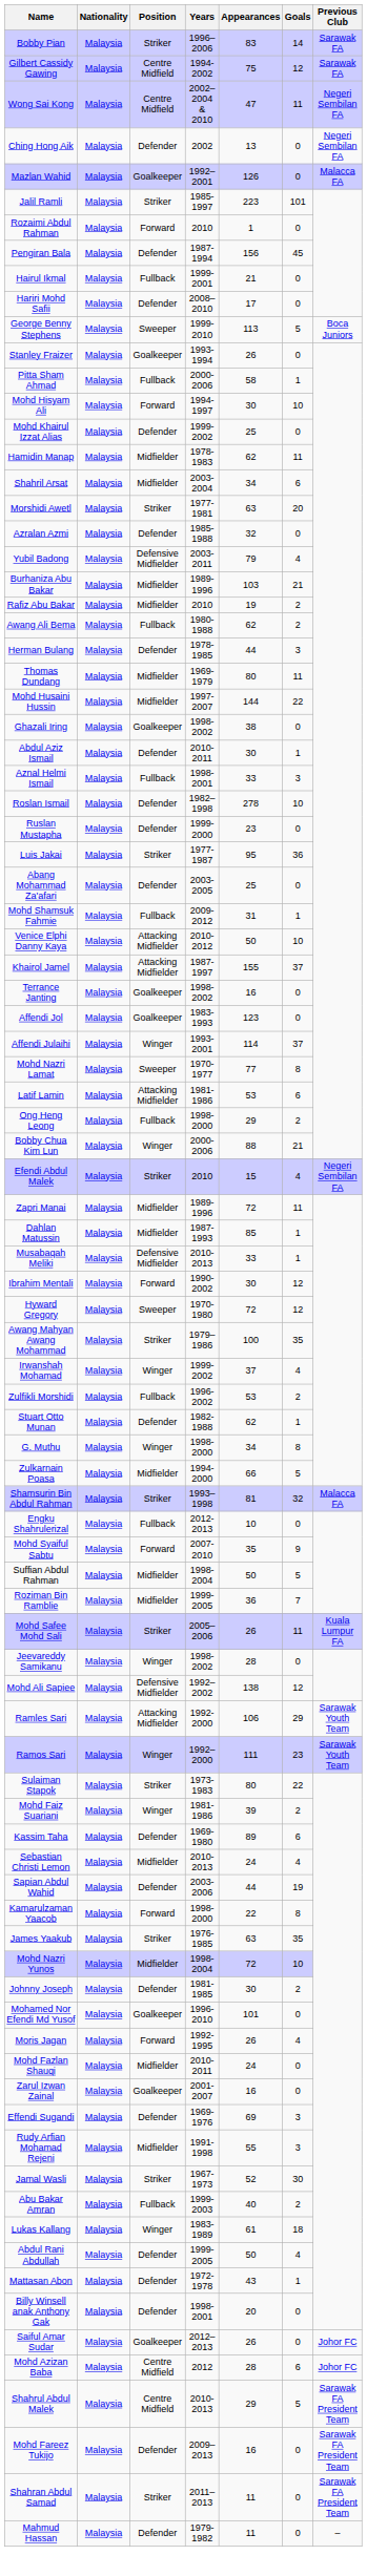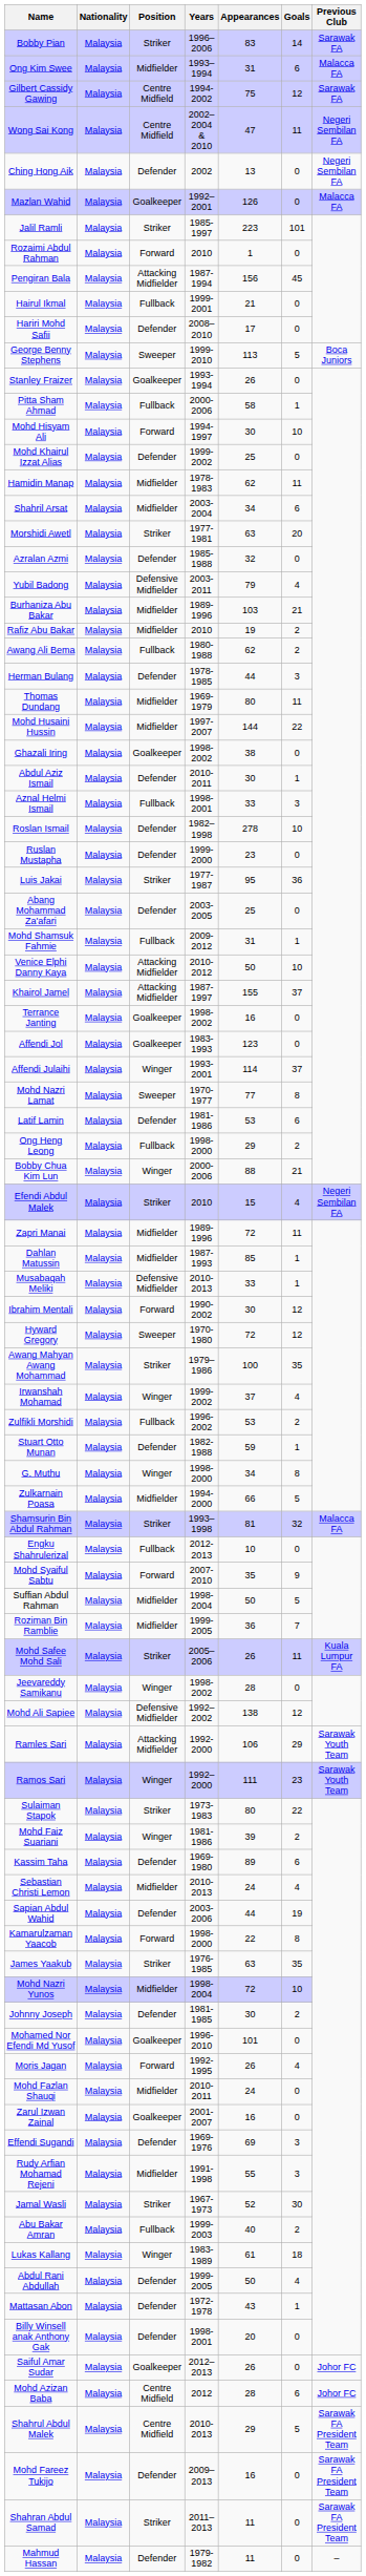 <table class="wikitable sortable" style="text-align: center;">
 <tr>
 <th>Name</th>
 <th>Nationality</th>
 <th>Position</th>
 <th>Years</th>
 <th>Appearances</th>
 <th>Goals</th>
 <th>Previous Club</th>
 </tr>
 <tr>
 <td style="background:#ccccff; color:black"><a href='#'>Bobby Pian</a></td>
 <td style="background:#ccccff; color:black"> <a href='#'>Malaysia</a></td>
 <td style="background:#ccccff; color:black">Striker</td>
 <td style="background:#ccccff; color:black">1996–2006</td>
 <td style="background:#ccccff; color:black">83</td>
 <td style="background:#ccccff; color:black">14</td>
 <td style="background:#ccccff; color:black"><a href='#'>Sarawak FA</a></td>
+</tr>
+<tr>
+<td style="background:#ccccff; color:black"><a href='#'>Ong Kim Swee</a></td>
+<td style="background:#ccccff; color:black"> <a href='#'>Malaysia</a></td>
+<td style="background:#ccccff; color:black">Midfielder</td>
+<td style="background:#ccccff; color:black">1993–1994</td>
+<td style="background:#ccccff; color:black">31</td>
+<td style="background:#ccccff; color:black">6</td>
+<td style="background:#ccccff; color:black"><a href='#'>Malacca FA</a></td>
 </tr>
 <tr>
 <td style="background:#ccccff; color:black"><a href='#'>Gilbert Cassidy Gawing</a></td>
 <td style="background:#ccccff; color:black"> <a href='#'>Malaysia</a></td>
 <td style="background:#ccccff; color:black">Centre Midfield</td>
 <td style="background:#ccccff; color:black">1994-2002</td>
 <td style="background:#ccccff; color:black">75</td>
 <td style="background:#ccccff; color:black">12</td>
 <td style="background:#ccccff; color:black"><a href='#'>Sarawak FA</a></td>
 </tr>
 <tr>
 <td style="background:#ccccff; color:black"><a href='#'>Wong Sai Kong</a></td>
 <td style="background:#ccccff; color:black"> <a href='#'>Malaysia</a></td>
 <td style="background:#ccccff; color:black">Centre Midfield</td>
 <td style="background:#ccccff; color:black">2002–2004 & 2010</td>
 <td style="background:#ccccff; color:black">47</td>
 <td style="background:#ccccff; color:black">11</td>
 <td style="background:#ccccff; color:black"><a href='#'>Negeri Sembilan FA</a></td>
 </tr>
 <tr>
 <td><a href='#'>Ching Hong Aik</a></td>
 <td> <a href='#'>Malaysia</a></td>
 <td>Defender</td>
 <td>2002</td>
 <td>13</td>
 <td>0</td>
 <td><a href='#'>Negeri Sembilan FA</a></td>
 </tr>
 <tr>
 <td style="background:#ccccff; color:black"><a href='#'>Mazlan Wahid</a></td>
 <td style="background:#ccccff; color:black"> <a href='#'>Malaysia</a></td>
 <td style="background:#ccccff; color:black">Goalkeeper</td>
 <td style="background:#ccccff; color:black">1992–2001</td>
 <td style="background:#ccccff; color:black">126</td>
 <td style="background:#ccccff; color:black">0</td>
 <td style="background:#ccccff; color:black"><a href='#'>Malacca FA</a></td>
 </tr>
 <tr>
 <td><a href='#'>Jalil Ramli</a></td>
 <td> <a href='#'>Malaysia</a></td>
 <td>Striker</td>
 <td>1985-1997</td>
 <td>223</td>
 <td>101</td>
 </tr>
 <tr>
 <td><a href='#'>Rozaimi Abdul Rahman</a></td>
 <td> <a href='#'>Malaysia</a></td>
 <td>Forward</td>
 <td>2010</td>
 <td>1</td>
 <td>0</td>
 </tr>
 <tr>
 <td><a href='#'>Pengiran Bala</a></td>
 <td> <a href='#'>Malaysia</a></td>
-<td>Defender</td>
+<td>Attacking Midfielder</td>
 <td>1987-1994</td>
 <td>156</td>
 <td>45</td>
 </tr>
 <tr>
 <td><a href='#'>Hairul Ikmal</a></td>
 <td> <a href='#'>Malaysia</a></td>
 <td>Fullback</td>
 <td>1999-2001</td>
 <td>21</td>
 <td>0</td>
 </tr>
 <tr>
 <td><a href='#'>Hariri Mohd Safii</a></td>
 <td> <a href='#'>Malaysia</a></td>
 <td>Defender</td>
 <td>2008–2010</td>
 <td>17</td>
 <td>0</td>
 </tr>
 <tr>
 <td><a href='#'>George Benny Stephens</a></td>
 <td> <a href='#'>Malaysia</a></td>
 <td>Sweeper</td>
 <td>1999-2010</td>
 <td>113</td>
 <td>5</td>
 <td> <a href='#'>Boca Juniors</a></td>
 </tr>
 <tr>
 <td><a href='#'>Stanley Fraizer</a></td>
 <td> <a href='#'>Malaysia</a></td>
 <td>Goalkeeper</td>
 <td>1993-1994</td>
 <td>26</td>
 <td>0</td>
 </tr>
 <tr>
 <td><a href='#'>Pitta Sham Ahmad</a></td>
 <td> <a href='#'>Malaysia</a></td>
 <td>Fullback</td>
 <td>2000-2006</td>
 <td>58</td>
 <td>1</td>
 </tr>
 <tr>
 <td><a href='#'>Mohd Hisyam Ali</a></td>
 <td> <a href='#'>Malaysia</a></td>
 <td>Forward</td>
 <td>1994-1997</td>
 <td>30</td>
 <td>10</td>
 </tr>
 <tr>
 <td><a href='#'>Mohd Khairul Izzat Alias</a></td>
 <td> <a href='#'>Malaysia</a></td>
 <td>Defender</td>
 <td>1999-2002</td>
 <td>25</td>
 <td>0</td>
 </tr>
 <tr>
 <td><a href='#'>Hamidin Manap</a></td>
 <td> <a href='#'>Malaysia</a></td>
 <td>Midfielder</td>
 <td>1978-1983</td>
 <td>62</td>
 <td>11</td>
 </tr>
 <tr>
 <td><a href='#'>Shahril Arsat</a></td>
 <td> <a href='#'>Malaysia</a></td>
 <td>Midfielder</td>
 <td>2003-2004</td>
 <td>34</td>
 <td>6</td>
 </tr>
 <tr>
 <td><a href='#'>Morshidi Awetl</a></td>
 <td> <a href='#'>Malaysia</a></td>
 <td>Striker</td>
 <td>1977-1981</td>
 <td>63</td>
 <td>20</td>
 </tr>
 <tr>
 <td><a href='#'>Azralan Azmi</a></td>
 <td> <a href='#'>Malaysia</a></td>
 <td>Defender</td>
 <td>1985-1988</td>
 <td>32</td>
 <td>0</td>
 </tr>
 <tr>
 <td><a href='#'>Yubil Badong</a></td>
 <td> <a href='#'>Malaysia</a></td>
 <td>Defensive Midfielder</td>
 <td>2003-2011</td>
 <td>79</td>
 <td>4</td>
 </tr>
 <tr>
 <td><a href='#'>Burhaniza Abu Bakar</a></td>
 <td> <a href='#'>Malaysia</a></td>
 <td>Midfielder</td>
 <td>1989-1996</td>
 <td>103</td>
 <td>21</td>
 </tr>
 <tr>
 <td><a href='#'>Rafiz Abu Bakar</a></td>
 <td> <a href='#'>Malaysia</a></td>
 <td>Midfielder</td>
 <td>2010</td>
 <td>19</td>
 <td>2</td>
 </tr>
 <tr>
 <td><a href='#'>Awang Ali Bema</a></td>
 <td><a href='#'>Malaysia</a></td>
 <td>Fullback</td>
 <td>1980-1988</td>
 <td>62</td>
 <td>2</td>
 </tr>
 <tr>
 <td><a href='#'>Herman Bulang</a></td>
 <td> <a href='#'>Malaysia</a></td>
 <td>Defender</td>
 <td>1978-1985</td>
 <td>44</td>
 <td>3</td>
 </tr>
 <tr>
 <td><a href='#'>Thomas Dundang</a></td>
 <td> <a href='#'>Malaysia</a></td>
 <td>Midfielder</td>
 <td>1969-1979</td>
 <td>80</td>
 <td>11</td>
 </tr>
 <tr>
 <td><a href='#'>Mohd Husaini Hussin</a></td>
 <td> <a href='#'>Malaysia</a></td>
 <td>Midfielder</td>
 <td>1997-2007</td>
 <td>144</td>
 <td>22</td>
 </tr>
 <tr>
 <td><a href='#'>Ghazali Iring</a></td>
 <td> <a href='#'>Malaysia</a></td>
 <td>Goalkeeper</td>
 <td>1998-2002</td>
 <td>38</td>
 <td>0</td>
 </tr>
 <tr>
 <td><a href='#'>Abdul Aziz Ismail</a></td>
 <td><a href='#'>Malaysia</a></td>
 <td>Defender</td>
 <td>2010-2011</td>
 <td>30</td>
 <td>1</td>
 </tr>
 <tr>
 <td><a href='#'>Aznal Helmi Ismail</a></td>
 <td> <a href='#'>Malaysia</a></td>
 <td>Fullback</td>
 <td>1998-2001</td>
 <td>33</td>
 <td>3</td>
 </tr>
 <tr>
 <td><a href='#'>Roslan Ismail</a></td>
 <td> <a href='#'>Malaysia</a></td>
 <td>Defender</td>
 <td>1982–1998</td>
 <td>278</td>
 <td>10</td>
 </tr>
 <tr>
 <td><a href='#'>Ruslan Mustapha</a></td>
 <td> <a href='#'>Malaysia</a></td>
 <td>Defender</td>
 <td>1999-2000</td>
 <td>23</td>
 <td>0</td>
 </tr>
 <tr>
 <td><a href='#'>Luis Jakai</a></td>
 <td> <a href='#'>Malaysia</a></td>
 <td>Striker</td>
 <td>1977-1987</td>
 <td>95</td>
 <td>36</td>
 </tr>
 <tr>
 <td><a href='#'>Abang Mohammad Za'afari</a></td>
 <td> <a href='#'>Malaysia</a></td>
 <td>Defender</td>
 <td>2003-2005</td>
 <td>25</td>
 <td>0</td>
 </tr>
 <tr>
 <td><a href='#'>Mohd Shamsuk Fahmie</a></td>
 <td> <a href='#'>Malaysia</a></td>
 <td>Fullback</td>
 <td>2009-2012</td>
 <td>31</td>
 <td>1</td>
 </tr>
 <tr>
 <td><a href='#'>Venice Elphi Danny Kaya</a></td>
 <td> <a href='#'>Malaysia</a></td>
 <td>Attacking Midfielder</td>
 <td>2010-2012</td>
 <td>50</td>
 <td>10</td>
 </tr>
 <tr>
 <td><a href='#'>Khairol Jamel</a></td>
 <td> <a href='#'>Malaysia</a></td>
 <td>Attacking Midfielder</td>
 <td>1987-1997</td>
 <td>155</td>
 <td>37</td>
 </tr>
 <tr>
 <td><a href='#'>Terrance Janting</a></td>
 <td><a href='#'>Malaysia</a></td>
 <td>Goalkeeper</td>
 <td>1998-2002</td>
 <td>16</td>
 <td>0</td>
 </tr>
 <tr>
 <td><a href='#'>Affendi Jol</a></td>
 <td> <a href='#'>Malaysia</a></td>
 <td>Goalkeeper</td>
 <td>1983-1993</td>
 <td>123</td>
 <td>0</td>
 </tr>
 <tr>
 <td><a href='#'>Affendi Julaihi</a></td>
 <td> <a href='#'>Malaysia</a></td>
 <td>Winger</td>
 <td>1993-2001</td>
 <td>114</td>
 <td>37</td>
 </tr>
 <tr>
 <td><a href='#'>Mohd Nazri Lamat</a></td>
 <td> <a href='#'>Malaysia</a></td>
 <td>Sweeper</td>
 <td>1970-1977</td>
 <td>77</td>
 <td>8</td>
 </tr>
 <tr>
 <td><a href='#'>Latif Lamin</a></td>
 <td><a href='#'>Malaysia</a></td>
-<td>Attacking Midfielder</td>
+<td>Defender</td>
 <td>1981-1986</td>
 <td>53</td>
 <td>6</td>
 </tr>
 <tr>
 <td><a href='#'>Ong Heng Leong</a></td>
 <td> <a href='#'>Malaysia</a></td>
 <td>Fullback</td>
 <td>1998-2000</td>
 <td>29</td>
 <td>2</td>
 </tr>
 <tr>
 <td><a href='#'>Bobby Chua Kim Lun</a></td>
 <td> <a href='#'>Malaysia</a></td>
 <td>Winger</td>
 <td>2000-2006</td>
 <td>88</td>
 <td>21</td>
 </tr>
 <tr>
 <td style="background:#ccccff; color:black"><a href='#'>Efendi Abdul Malek</a></td>
 <td style="background:#ccccff; color:black"> <a href='#'>Malaysia</a></td>
 <td style="background:#ccccff; color:black">Striker</td>
 <td style="background:#ccccff; color:black">2010</td>
 <td style="background:#ccccff; color:black">15</td>
 <td style="background:#ccccff; color:black">4</td>
 <td style="background:#ccccff; color:black"><a href='#'>Negeri Sembilan FA</a></td>
 </tr>
 <tr>
 <td><a href='#'>Zapri Manai</a></td>
 <td> <a href='#'>Malaysia</a></td>
 <td>Midfielder</td>
 <td>1989-1996</td>
 <td>72</td>
 <td>11</td>
 </tr>
 <tr>
 <td><a href='#'>Dahlan Matussin</a></td>
 <td> <a href='#'>Malaysia</a></td>
 <td>Midfielder</td>
 <td>1987-1993</td>
 <td>85</td>
 <td>1</td>
 </tr>
 <tr>
 <td><a href='#'>Musabaqah Meliki</a></td>
 <td> <a href='#'>Malaysia</a></td>
 <td>Defensive Midfielder</td>
 <td>2010-2013</td>
 <td>33</td>
 <td>1</td>
 </tr>
 <tr>
 <td><a href='#'>Ibrahim Mentali</a></td>
 <td> <a href='#'>Malaysia</a></td>
 <td>Forward</td>
 <td>1990-2002</td>
 <td>30</td>
 <td>12</td>
 </tr>
 <tr>
 <td><a href='#'>Hyward Gregory</a></td>
 <td> <a href='#'>Malaysia</a></td>
 <td>Sweeper</td>
 <td>1970-1980</td>
 <td>72</td>
 <td>12</td>
 </tr>
 <tr>
 <td><a href='#'>Awang Mahyan Awang Mohammad</a></td>
 <td> <a href='#'>Malaysia</a></td>
 <td>Striker</td>
 <td>1979–1986</td>
 <td>100</td>
 <td>35</td>
 </tr>
 <tr>
 <td><a href='#'>Irwanshah Mohamad</a></td>
 <td> <a href='#'>Malaysia</a></td>
 <td>Winger</td>
 <td>1999-2002</td>
 <td>37</td>
 <td>4</td>
 </tr>
 <tr>
 <td><a href='#'>Zulfikli Morshidi</a></td>
 <td> <a href='#'>Malaysia</a></td>
 <td>Fullback</td>
 <td>1996-2002</td>
 <td>53</td>
 <td>2</td>
 </tr>
 <tr>
 <td><a href='#'>Stuart Otto Munan</a></td>
 <td> <a href='#'>Malaysia</a></td>
 <td>Defender</td>
 <td>1982-1988</td>
-<td>62</td>
+<td>59</td>
 <td>1</td>
 </tr>
 <tr>
 <td><a href='#'>G. Muthu</a></td>
 <td> <a href='#'>Malaysia</a></td>
 <td>Winger</td>
 <td>1998-2000</td>
 <td>34</td>
 <td>8</td>
 </tr>
 <tr>
 <td><a href='#'>Zulkarnain Poasa</a></td>
 <td><a href='#'>Malaysia</a></td>
 <td>Midfielder</td>
 <td>1994-2000</td>
 <td>66</td>
 <td>5</td>
 </tr>
 <tr>
 <td style="background:#ccccff; color:black"><a href='#'>Shamsurin Bin Abdul Rahman</a></td>
 <td style="background:#ccccff; color:black"> <a href='#'>Malaysia</a></td>
 <td style="background:#ccccff; color:black">Striker</td>
 <td style="background:#ccccff; color:black">1993–1998</td>
 <td style="background:#ccccff; color:black">81</td>
 <td style="background:#ccccff; color:black">32</td>
 <td style="background:#ccccff; color:black"><a href='#'>Malacca FA</a></td>
 </tr>
 <tr>
 <td><a href='#'>Engku Shahrulerizal</a></td>
 <td> <a href='#'>Malaysia</a></td>
 <td>Fullback</td>
 <td>2012-2013</td>
 <td>10</td>
 <td>0</td>
 </tr>
 <tr>
 <td><a href='#'>Mohd Syaiful Sabtu</a></td>
 <td> <a href='#'>Malaysia</a></td>
 <td>Forward</td>
 <td>2007-2010</td>
 <td>35</td>
 <td>9</td>
 </tr>
 <tr>
 <td>Suffian Abdul Rahman</td>
 <td> <a href='#'>Malaysia</a></td>
 <td>Midfielder</td>
 <td>1998-2004</td>
 <td>50</td>
 <td>5</td>
 </tr>
 <tr>
 <td><a href='#'>Roziman Bin Ramblie</a></td>
 <td> <a href='#'>Malaysia</a></td>
 <td>Midfielder</td>
 <td>1999-2005</td>
 <td>36</td>
 <td>7</td>
 </tr>
 <tr>
 <td style="background:#ccccff; color:black"><a href='#'>Mohd Safee Mohd Sali</a></td>
 <td style="background:#ccccff; color:black"> <a href='#'>Malaysia</a></td>
 <td style="background:#ccccff; color:black">Striker</td>
 <td style="background:#ccccff; color:black">2005–2006</td>
 <td style="background:#ccccff; color:black">26</td>
 <td style="background:#ccccff; color:black">11</td>
 <td style="background:#ccccff; color:black"><a href='#'>Kuala Lumpur FA</a></td>
 </tr>
 <tr>
 <td><a href='#'>Jeevareddy Samikanu</a></td>
 <td> <a href='#'>Malaysia</a></td>
 <td>Winger</td>
 <td>1998-2002</td>
 <td>28</td>
 <td>0</td>
 </tr>
 <tr>
 <td><a href='#'>Mohd Ali Sapiee</a></td>
 <td> <a href='#'>Malaysia</a></td>
 <td>Defensive Midfielder</td>
 <td>1992–2002</td>
 <td>138</td>
 <td>12</td>
 </tr>
 <tr>
 <td><a href='#'>Ramles Sari</a></td>
 <td> <a href='#'>Malaysia</a></td>
 <td>Attacking Midfielder</td>
 <td>1992-2000</td>
 <td>106</td>
 <td>29</td>
 <td><a href='#'>Sarawak Youth Team</a></td>
 </tr>
 <tr>
 <td style="background:#ccccff; color:black"><a href='#'>Ramos Sari</a></td>
 <td style="background:#ccccff; color:black"> <a href='#'>Malaysia</a></td>
 <td style="background:#ccccff; color:black">Winger</td>
 <td style="background:#ccccff; color:black">1992–2000</td>
 <td style="background:#ccccff; color:black">111</td>
 <td style="background:#ccccff; color:black">23</td>
 <td style="background:#ccccff; color:black"><a href='#'>Sarawak Youth Team</a></td>
 </tr>
 <tr>
 <td><a href='#'>Sulaiman Stapok</a></td>
 <td> <a href='#'>Malaysia</a></td>
 <td>Striker</td>
 <td>1973-1983</td>
 <td>80</td>
 <td>22</td>
 </tr>
 <tr>
 <td><a href='#'>Mohd Faiz Suariani</a></td>
 <td> <a href='#'>Malaysia</a></td>
 <td>Winger</td>
 <td>1981-1986</td>
 <td>39</td>
 <td>2</td>
 </tr>
 <tr>
 <td><a href='#'>Kassim Taha</a></td>
 <td> <a href='#'>Malaysia</a></td>
 <td>Defender</td>
 <td>1969-1980</td>
 <td>89</td>
 <td>6</td>
 </tr>
 <tr>
 <td><a href='#'>Sebastian Christi Lemon</a></td>
 <td> <a href='#'>Malaysia</a></td>
 <td>Midfielder</td>
 <td>2010-2013</td>
 <td>24</td>
 <td>4</td>
 </tr>
 <tr>
 <td><a href='#'>Sapian Abdul Wahid</a></td>
 <td> <a href='#'>Malaysia</a></td>
 <td>Defender</td>
 <td>2003-2006</td>
 <td>44</td>
 <td>19</td>
 </tr>
 <tr>
 <td><a href='#'>Kamarulzaman Yaacob</a></td>
 <td> <a href='#'>Malaysia</a></td>
 <td>Forward</td>
 <td>1998-2000</td>
 <td>22</td>
 <td>8</td>
 </tr>
 <tr>
 <td><a href='#'>James Yaakub</a></td>
 <td> <a href='#'>Malaysia</a></td>
 <td>Striker</td>
 <td>1976-1985</td>
 <td>63</td>
 <td>35</td>
 </tr>
 <tr>
 <td style="background:#ccccff; color:black"><a href='#'>Mohd Nazri Yunos</a></td>
 <td style="background:#ccccff; color:black"> <a href='#'>Malaysia</a></td>
 <td style="background:#ccccff; color:black">Midfielder</td>
 <td style="background:#ccccff; color:black">1998-2004</td>
 <td style="background:#ccccff; color:black">72</td>
 <td style="background:#ccccff; color:black">10</td>
 </tr>
 <tr>
 <td><a href='#'>Johnny Joseph</a></td>
 <td> <a href='#'>Malaysia</a></td>
 <td>Defender</td>
 <td>1981-1985</td>
 <td>30</td>
 <td>2</td>
 </tr>
 <tr>
 <td><a href='#'>Mohamed Nor Efendi Md Yusof</a></td>
 <td> <a href='#'>Malaysia</a></td>
 <td>Goalkeeper</td>
 <td>1996-2010</td>
 <td>101</td>
 <td>0</td>
 </tr>
 <tr>
 <td><a href='#'>Moris Jagan</a></td>
 <td> <a href='#'>Malaysia</a></td>
 <td>Forward</td>
 <td>1992-1995</td>
 <td>26</td>
 <td>4</td>
 </tr>
 <tr>
 <td><a href='#'>Mohd Fazlan Shauqi</a></td>
 <td> <a href='#'>Malaysia</a></td>
 <td>Midfielder</td>
 <td>2010-2011</td>
 <td>24</td>
 <td>0</td>
 </tr>
 <tr>
 <td><a href='#'>Zarul Izwan Zainal</a></td>
 <td> <a href='#'>Malaysia</a></td>
 <td>Goalkeeper</td>
 <td>2001-2007</td>
 <td>16</td>
 <td>0</td>
 </tr>
 <tr>
 <td><a href='#'>Effendi Sugandi</a></td>
 <td> <a href='#'>Malaysia</a></td>
 <td>Defender</td>
 <td>1969-1976</td>
 <td>69</td>
 <td>3</td>
 </tr>
 <tr>
 <td><a href='#'>Rudy Arfian Mohamad Rejeni</a></td>
 <td> <a href='#'>Malaysia</a></td>
 <td>Midfielder</td>
 <td>1991-1998</td>
 <td>55</td>
 <td>3</td>
 </tr>
 <tr>
 <td><a href='#'>Jamal Wasli</a></td>
 <td> <a href='#'>Malaysia</a></td>
 <td>Striker</td>
 <td>1967-1973</td>
 <td>52</td>
 <td>30</td>
 </tr>
 <tr>
 <td><a href='#'>Abu Bakar Amran</a></td>
 <td> <a href='#'>Malaysia</a></td>
 <td>Fullback</td>
 <td>1999-2003</td>
 <td>40</td>
 <td>2</td>
 </tr>
 <tr>
 <td><a href='#'>Lukas Kallang</a></td>
 <td> <a href='#'>Malaysia</a></td>
 <td>Winger</td>
 <td>1983-1989</td>
 <td>61</td>
 <td>18</td>
 </tr>
 <tr>
 <td><a href='#'>Abdul Rani Abdullah</a></td>
 <td> <a href='#'>Malaysia</a></td>
 <td>Defender</td>
 <td>1999-2005</td>
 <td>50</td>
 <td>4</td>
 </tr>
 <tr>
 <td><a href='#'>Mattasan Abon</a></td>
 <td> <a href='#'>Malaysia</a></td>
 <td>Defender</td>
 <td>1972-1978</td>
 <td>43</td>
 <td>1</td>
 </tr>
 <tr>
 <td><a href='#'>Billy Winsell anak Anthony Gak</a></td>
 <td> <a href='#'>Malaysia</a></td>
 <td>Defender</td>
 <td>1998-2001</td>
 <td>20</td>
 <td>0</td>
 </tr>
 <tr>
 <td><a href='#'>Saiful Amar Sudar</a></td>
 <td> <a href='#'>Malaysia</a></td>
 <td>Goalkeeper</td>
 <td>2012–2013</td>
 <td>26</td>
 <td>0</td>
 <td> <a href='#'>Johor FC</a></td>
 </tr>
 <tr>
 <td><a href='#'>Mohd Azizan Baba</a></td>
 <td> <a href='#'>Malaysia</a></td>
 <td>Centre Midfield</td>
 <td>2012</td>
 <td>28</td>
 <td>6</td>
 <td> <a href='#'>Johor FC</a></td>
 </tr>
 <tr>
 <td><a href='#'>Shahrul Abdul Malek</a></td>
 <td> <a href='#'>Malaysia</a></td>
 <td>Centre Midfield</td>
 <td>2010-2013</td>
 <td>29</td>
 <td>5</td>
 <td> <a href='#'>Sarawak FA President Team</a></td>
 </tr>
 <tr>
 <td><a href='#'>Mohd Fareez Tukijo</a></td>
 <td> <a href='#'>Malaysia</a></td>
 <td>Defender</td>
 <td>2009–2013</td>
 <td>16</td>
 <td>0</td>
 <td> <a href='#'>Sarawak FA President Team</a></td>
 </tr>
 <tr>
 <td><a href='#'>Shahran Abdul Samad</a></td>
 <td> <a href='#'>Malaysia</a></td>
 <td>Striker</td>
 <td>2011–2013</td>
 <td>11</td>
 <td>0</td>
 <td><a href='#'>Sarawak FA President Team</a></td>
 </tr>
 <tr>
 <td><a href='#'>Mahmud Hassan</a></td>
 <td> <a href='#'>Malaysia</a></td>
 <td>Defender</td>
 <td>1979-1982</td>
 <td>11</td>
 <td>0</td>
 <td>–</td>
 </tr>
 </table>
